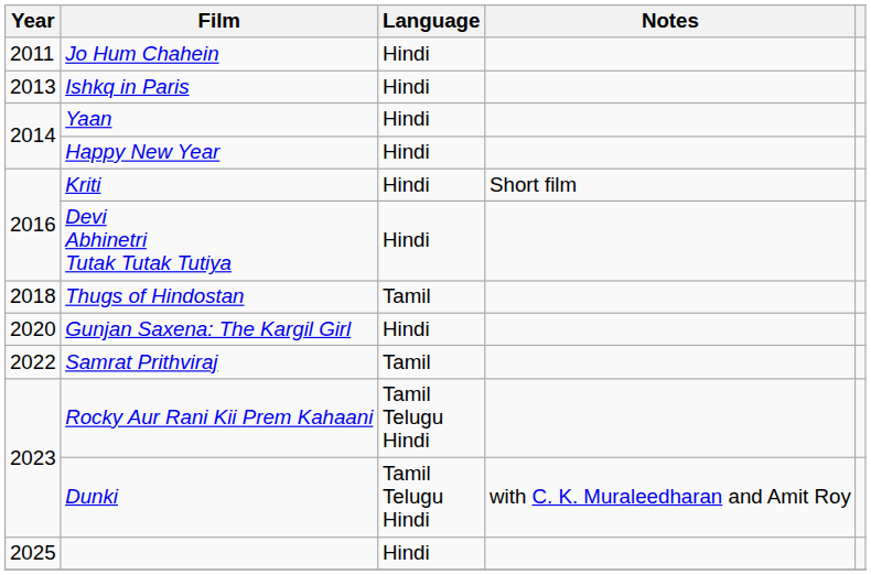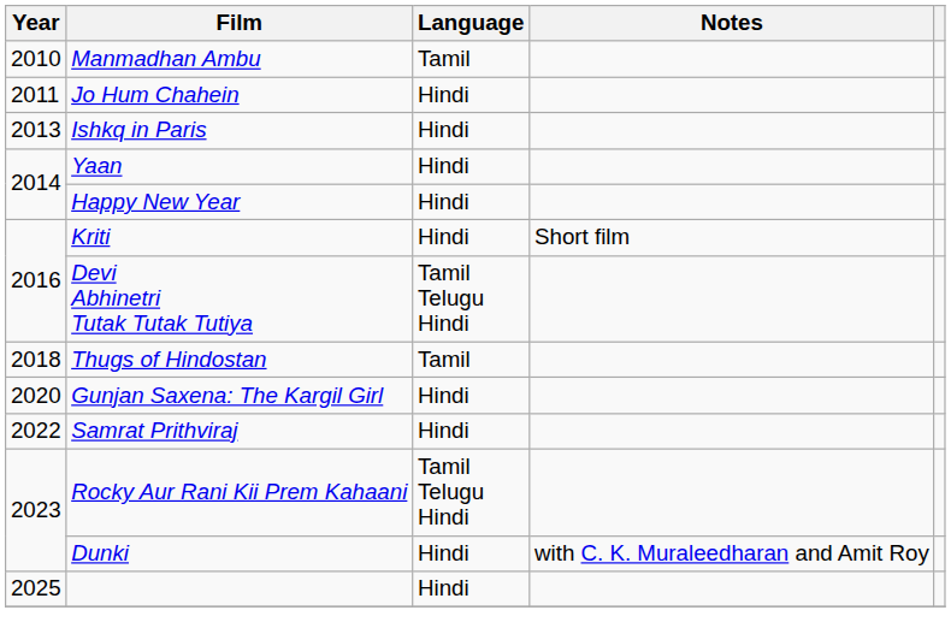 <table class="wikitable sortable">
 <tr>
 <th>Year</th>
 <th>Film</th>
 <th>Language</th>
 <th>Notes</th>
 <th class="unsortable"></th>
+</tr>
+<tr>
+<td>2010</td>
+<td><em><a href='#'>Manmadhan Ambu</a></em></td>
+<td>Tamil</td>
+<td></td>
+<td></td>
 </tr>
 <tr>
 <td>2011</td>
 <td><em><a href='#'>Jo Hum Chahein</a></em></td>
 <td>Hindi</td>
 <td></td>
 <td></td>
 </tr>
 <tr>
 <td>2013</td>
 <td><em><a href='#'>Ishkq in Paris</a></em></td>
 <td>Hindi</td>
 <td></td>
 <td></td>
 </tr>
 <tr>
 <td rowspan="2">2014</td>
 <td><em><a href='#'>Yaan</a></em></td>
 <td>Hindi</td>
 <td></td>
 <td></td>
 </tr>
 <tr>
 <td><em><a href='#'>Happy New Year</a></em></td>
 <td>Hindi</td>
 <td></td>
 <td></td>
 </tr>
 <tr>
 <td rowspan="2">2016</td>
 <td><em><a href='#'>Kriti</a></em></td>
 <td>Hindi</td>
 <td>Short film</td>
 <td></td>
 </tr>
 <tr>
 <td><em><a href='#'>Devi</a></em><br><em><a href='#'>Abhinetri</a></em><br><em><a href='#'>Tutak Tutak Tutiya</a></em></td>
-<td>Hindi</td>
+<td>Tamil<br>Telugu<br>Hindi</td>
 <td></td>
 <td></td>
 </tr>
 <tr>
 <td>2018</td>
 <td><em><a href='#'>Thugs of Hindostan</a></em></td>
 <td>Tamil</td>
 <td></td>
 <td></td>
 </tr>
 <tr>
 <td>2020</td>
 <td><em><a href='#'>Gunjan Saxena: The Kargil Girl</a></em></td>
 <td>Hindi</td>
 <td></td>
 <td></td>
 </tr>
 <tr>
 <td>2022</td>
 <td><em><a href='#'>Samrat Prithviraj</a></em></td>
-<td>Tamil</td>
+<td>Hindi</td>
 <td></td>
 <td></td>
 </tr>
 <tr>
 <td rowspan="2">2023</td>
 <td><em><a href='#'>Rocky Aur Rani Kii Prem Kahaani</a></em></td>
 <td>Tamil<br>Telugu<br>Hindi</td>
 <td></td>
 <td></td>
 </tr>
 <tr>
 <td><em><a href='#'>Dunki</a></em></td>
-<td>Tamil<br>Telugu<br>Hindi</td>
+<td>Hindi</td>
 <td>with <a href='#'>C. K. Muraleedharan</a> and Amit Roy</td>
 <td></td>
 </tr>
 <tr>
 <td>2025</td>
 <td></td>
 <td>Hindi</td>
 <td></td>
 <td></td>
 </tr>
 <tr>
 </tr>
 </table>
